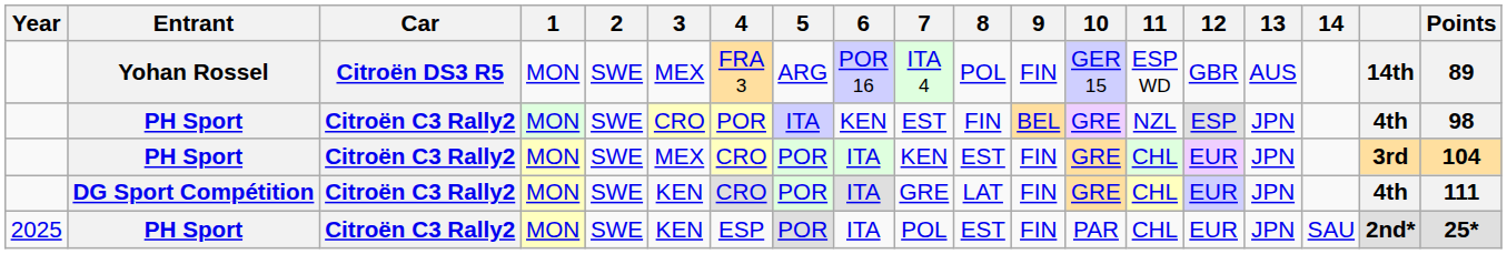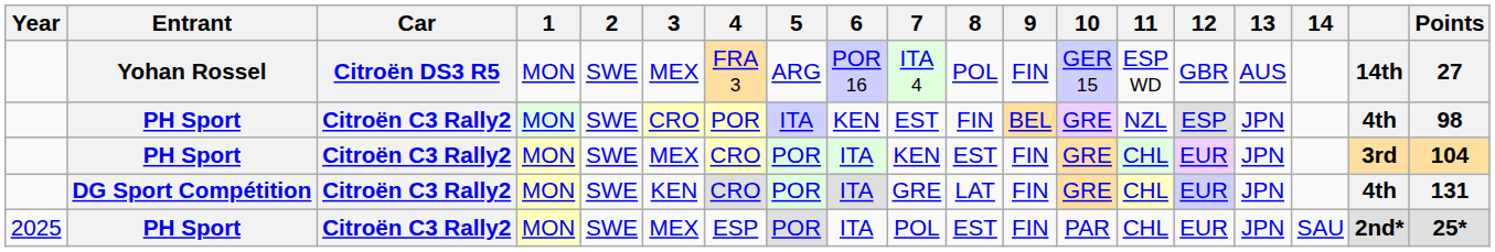 <table class="wikitable" border="1" style="text-align:center; font-size:85%;">
 <tr>
 <th>Year</th>
 <th>Entrant</th>
 <th>Car</th>
 <th>1</th>
 <th>2</th>
 <th>3</th>
 <th>4</th>
 <th>5</th>
 <th>6</th>
 <th>7</th>
 <th>8</th>
 <th>9</th>
 <th>10</th>
 <th>11</th>
 <th>12</th>
 <th>13</th>
 <th>14</th>
 <th></th>
 <th>Points</th>
 </tr>
 <tr>
 <td></td>
 <th nowrap>Yohan Rossel</th>
 <th nowrap><a href='#'>Citroën DS3 R5</a></th>
 <td><a href='#'>MON</a></td>
 <td><a href='#'>SWE</a></td>
 <td><a href='#'>MEX</a></td>
 <td style="background:#FFDF9F;"><a href='#'>FRA</a><br><small>3</small></td>
 <td><a href='#'>ARG</a></td>
 <td style="background:#CFCFFF;"><a href='#'>POR</a><br><small>16</small></td>
 <td style="background:#DFFFDF;"><a href='#'>ITA</a><br><small>4</small></td>
 <td><a href='#'>POL</a></td>
 <td><a href='#'>FIN</a></td>
 <td style="background:#CFCFFF;"><a href='#'>GER</a><br><small>15</small></td>
 <td><a href='#'>ESP</a><br><small>WD</small></td>
 <td><a href='#'>GBR</a></td>
 <td><a href='#'>AUS</a></td>
 <td></td>
 <th>14th</th>
-<th>89</th>
+<th>27</th>
 </tr>
 <tr>
 <td></td>
 <th nowrap><a href='#'>PH Sport</a></th>
 <th nowrap><a href='#'>Citroën C3 Rally2</a></th>
 <td style="background:#DFFFDF;"><a href='#'>MON</a><br></td>
 <td><a href='#'>SWE</a></td>
 <td style="background:#FFFFBF;"><a href='#'>CRO</a><br></td>
 <td style="background:#FFFFBF;"><a href='#'>POR</a><br></td>
 <td style="background:#CFCFFF;"><a href='#'>ITA</a><br></td>
 <td><a href='#'>KEN</a></td>
 <td><a href='#'>EST</a></td>
 <td><a href='#'>FIN</a></td>
 <td style="background:#FFDF9F;"><a href='#'>BEL</a><br></td>
 <td style="background:#EFCFFF;"><a href='#'>GRE</a><br></td>
 <td><a href='#'>NZL</a></td>
 <td style="background:#dfdfdf;"><a href='#'>ESP</a><br></td>
 <td><a href='#'>JPN</a></td>
 <td></td>
 <th>4th</th>
 <th>98</th>
 </tr>
 <tr>
 <td></td>
 <th nowrap><a href='#'>PH Sport</a></th>
 <th nowrap><a href='#'>Citroën C3 Rally2</a></th>
 <td style="background:#FFFFBF;"><a href='#'>MON</a><br></td>
 <td><a href='#'>SWE</a></td>
 <td><a href='#'>MEX</a></td>
 <td style="background:#FFFFBF;"><a href='#'>CRO</a><br></td>
 <td style="background:#DFFFDF;"><a href='#'>POR</a><br></td>
 <td style="background:#DFFFDF;"><a href='#'>ITA</a><br></td>
 <td><a href='#'>KEN</a></td>
 <td><a href='#'>EST</a></td>
 <td><a href='#'>FIN</a></td>
 <td style="background:#FFDF9F;"><a href='#'>GRE</a><br></td>
 <td style="background:#DFFFDF;"><a href='#'>CHL</a><br></td>
 <td style="background:#EFCFFF;"><a href='#'>EUR</a><br></td>
 <td><a href='#'>JPN</a></td>
 <td></td>
 <th style="background:#FFDF9F;">3rd</th>
 <th style="background:#FFDF9F;">104</th>
 </tr>
 <tr>
 <td></td>
 <th nowrap><a href='#'>DG Sport Compétition</a></th>
 <th nowrap><a href='#'>Citroën C3 Rally2</a></th>
 <td style="background:#FFFFBF;"><a href='#'>MON</a><br></td>
 <td><a href='#'>SWE</a></td>
 <td><a href='#'>KEN</a></td>
 <td style="background:#DFDFDF;"><a href='#'>CRO</a><br></td>
 <td style="background:#DFFFDF;"><a href='#'>POR</a><br></td>
 <td style="background:#DFDFDF;"><a href='#'>ITA</a><br></td>
 <td><a href='#'>GRE</a></td>
 <td><a href='#'>LAT</a></td>
 <td><a href='#'>FIN</a></td>
 <td style="background:#FFDF9F;"><a href='#'>GRE</a><br></td>
 <td style="background:#FFFFBF;"><a href='#'>CHL</a><br></td>
 <td style="background:#CFCFFF;"><a href='#'>EUR</a><br></td>
 <td><a href='#'>JPN</a></td>
 <td></td>
 <th>4th</th>
-<th>111</th>
+<th>131</th>
 </tr>
 <tr>
 <td><a href='#'>2025</a></td>
 <th nowrap><a href='#'>PH Sport</a></th>
 <th nowrap><a href='#'>Citroën C3 Rally2</a></th>
 <td style="background:#FFFFBF;"><a href='#'>MON</a><br></td>
 <td><a href='#'>SWE</a></td>
-<td><a href='#'>KEN</a></td>
+<td><a href='#'>MEX</a></td>
 <td><a href='#'>ESP</a></td>
 <td style="background:#DFDFDF;"><a href='#'>POR</a><br></td>
 <td><a href='#'>ITA</a></td>
 <td><a href='#'>POL</a></td>
 <td><a href='#'>EST</a></td>
 <td><a href='#'>FIN</a></td>
 <td><a href='#'>PAR</a></td>
 <td><a href='#'>CHL</a></td>
 <td><a href='#'>EUR</a></td>
 <td><a href='#'>JPN</a></td>
 <td><a href='#'>SAU</a></td>
 <th style="background:#DFDFDF;">2nd*</th>
 <th style="background:#DFDFDF;">25*</th>
 </tr>
 </table>
